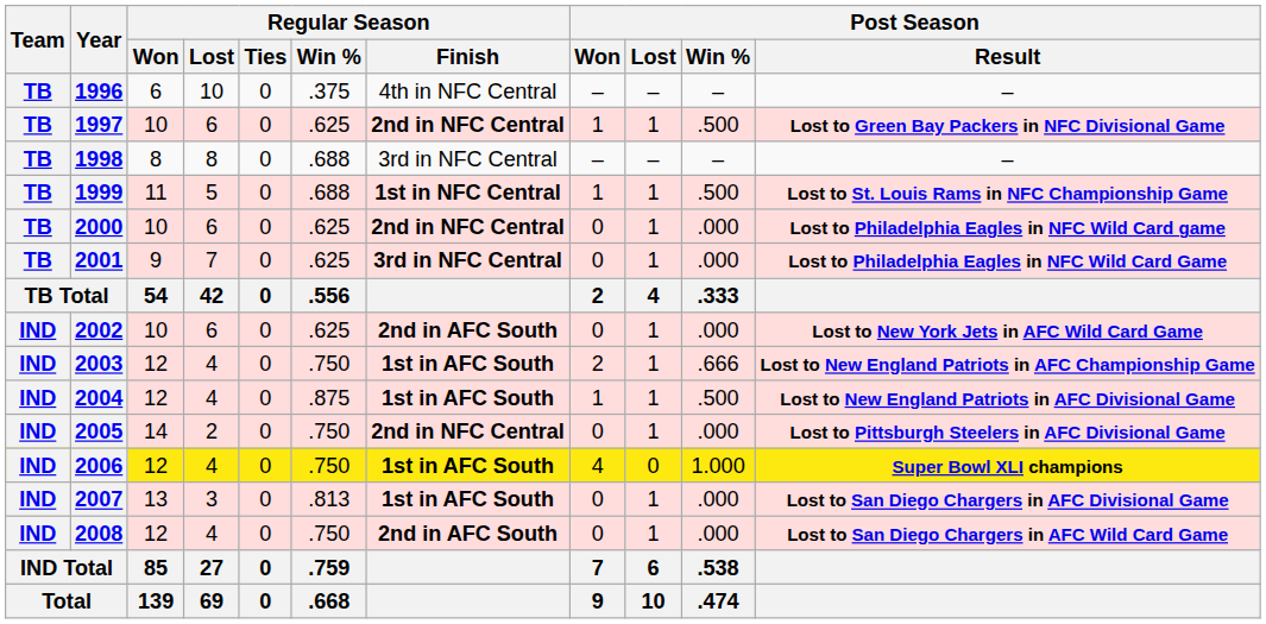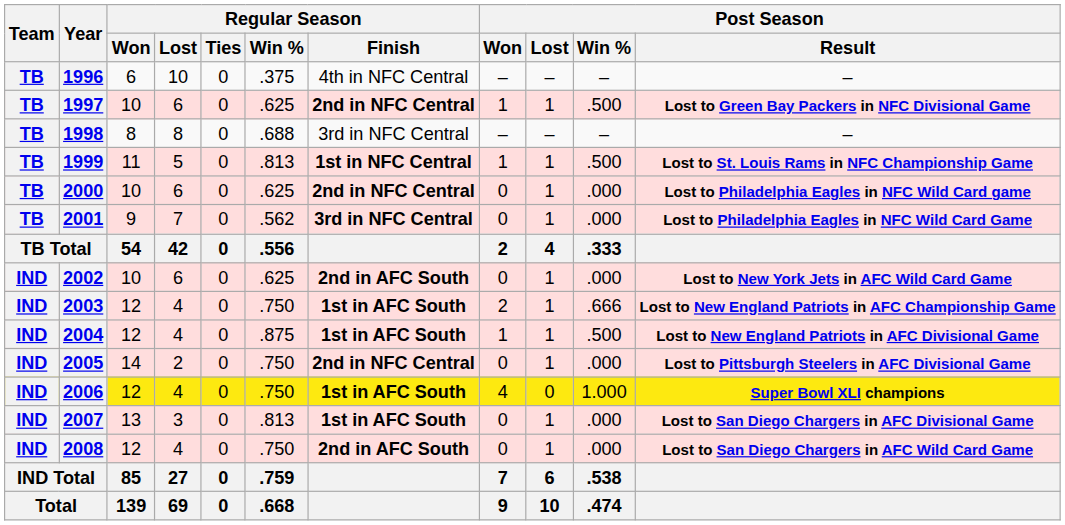 <table class="wikitable" style="font-size: 95%; text-align:center;">
 <tr>
 <th rowspan="2">Team</th>
 <th rowspan="2">Year</th>
 <th colspan="5">Regular Season</th>
 <th colspan="4">Post Season</th>
 </tr>
 <tr>
 <th>Won</th>
 <th>Lost</th>
 <th>Ties</th>
 <th>Win %</th>
 <th>Finish</th>
 <th>Won</th>
 <th>Lost</th>
 <th>Win %</th>
 <th>Result</th>
 </tr>
 <tr>
 <th><a href='#'>TB</a></th>
 <th><a href='#'>1996</a></th>
 <td>6</td>
 <td>10</td>
 <td>0</td>
 <td>.375</td>
 <td>4th in NFC Central</td>
 <td>–</td>
 <td>–</td>
 <td>–</td>
 <td>–</td>
 </tr>
 <tr ! style="background:#fdd;">
 <th><a href='#'>TB</a></th>
 <th><a href='#'>1997</a></th>
 <td>10</td>
 <td>6</td>
 <td>0</td>
 <td>.625</td>
 <td><strong>2nd in NFC Central</strong></td>
 <td>1</td>
 <td>1</td>
 <td>.500</td>
 <td><small><strong>Lost to <a href='#'>Green Bay Packers</a> in <a href='#'>NFC Divisional Game</a></strong></small></td>
 </tr>
 <tr>
 <th><a href='#'>TB</a></th>
 <th><a href='#'>1998</a></th>
 <td>8</td>
 <td>8</td>
 <td>0</td>
 <td>.688</td>
 <td>3rd in NFC Central</td>
 <td>–</td>
 <td>–</td>
 <td>–</td>
 <td>–</td>
 </tr>
 <tr ! style="background:#fdd;">
 <th><a href='#'>TB</a></th>
 <th><a href='#'>1999</a></th>
 <td>11</td>
 <td>5</td>
 <td>0</td>
-<td>.688</td>
+<td>.813</td>
 <td><strong>1st in NFC Central</strong></td>
 <td>1</td>
 <td>1</td>
 <td>.500</td>
 <td><small><strong>Lost to <a href='#'>St. Louis Rams</a> in <a href='#'>NFC Championship Game</a></strong></small></td>
 </tr>
 <tr ! style="background:#fdd;">
 <th><a href='#'>TB</a></th>
 <th><a href='#'>2000</a></th>
 <td>10</td>
 <td>6</td>
 <td>0</td>
 <td>.625</td>
 <td><strong>2nd in NFC Central</strong></td>
 <td>0</td>
 <td>1</td>
 <td>.000</td>
 <td><small><strong>Lost to <a href='#'>Philadelphia Eagles</a> in <a href='#'>NFC Wild Card game</a></strong></small></td>
 </tr>
 <tr ! style="background:#fdd;">
 <th><a href='#'>TB</a></th>
 <th><a href='#'>2001</a></th>
 <td>9</td>
 <td>7</td>
 <td>0</td>
-<td>.625</td>
+<td>.562</td>
 <td><strong>3rd in NFC Central</strong></td>
 <td>0</td>
 <td>1</td>
 <td>.000</td>
 <td><small><strong>Lost to <a href='#'>Philadelphia Eagles</a> in <a href='#'>NFC Wild Card Game</a></strong></small></td>
 </tr>
 <tr>
 <th colspan="2">TB Total</th>
 <th>54</th>
 <th>42</th>
 <th>0</th>
 <th>.556</th>
 <th></th>
 <th>2</th>
 <th>4</th>
 <th>.333</th>
 <th></th>
 </tr>
 <tr ! style="background:#fdd;">
 <th><a href='#'>IND</a></th>
 <th><a href='#'>2002</a></th>
 <td>10</td>
 <td>6</td>
 <td>0</td>
 <td>.625</td>
 <td><strong>2nd in AFC South</strong></td>
 <td>0</td>
 <td>1</td>
 <td>.000</td>
 <td><small><strong>Lost to <a href='#'>New York Jets</a> in <a href='#'>AFC Wild Card Game</a></strong></small></td>
 </tr>
 <tr ! style="background:#fdd;">
 <th><a href='#'>IND</a></th>
 <th><a href='#'>2003</a></th>
 <td>12</td>
 <td>4</td>
 <td>0</td>
 <td>.750</td>
 <td><strong>1st in AFC South</strong></td>
 <td>2</td>
 <td>1</td>
 <td>.666</td>
 <td><small><strong>Lost to <a href='#'>New England Patriots</a> in <a href='#'>AFC Championship Game</a></strong></small></td>
 </tr>
 <tr ! style="background:#fdd;">
 <th><a href='#'>IND</a></th>
 <th><a href='#'>2004</a></th>
 <td>12</td>
 <td>4</td>
 <td>0</td>
 <td>.875</td>
 <td><strong>1st in AFC South</strong></td>
 <td>1</td>
 <td>1</td>
 <td>.500</td>
 <td><small><strong>Lost to <a href='#'>New England Patriots</a> in <a href='#'>AFC Divisional Game</a></strong></small></td>
 </tr>
 <tr ! style="background:#fdd;">
 <th><a href='#'>IND</a></th>
 <th><a href='#'>2005</a></th>
 <td>14</td>
 <td>2</td>
 <td>0</td>
 <td>.750</td>
 <td><strong>2nd in NFC Central</strong></td>
 <td>0</td>
 <td>1</td>
 <td>.000</td>
 <td><small><strong>Lost to <a href='#'>Pittsburgh Steelers</a> in <a href='#'>AFC Divisional Game</a></strong></small></td>
 </tr>
 <tr ! style="background:#FDE910;">
 <th><a href='#'>IND</a></th>
 <th><a href='#'>2006</a></th>
 <td>12</td>
 <td>4</td>
 <td>0</td>
 <td>.750</td>
 <td><strong>1st in AFC South</strong></td>
 <td>4</td>
 <td>0</td>
 <td>1.000</td>
 <td><small><strong><a href='#'>Super Bowl XLI</a> champions</strong></small></td>
 </tr>
 <tr ! style="background:#fdd;">
 <th><a href='#'>IND</a></th>
 <th><a href='#'>2007</a></th>
 <td>13</td>
 <td>3</td>
 <td>0</td>
 <td>.813</td>
 <td><strong>1st in AFC South</strong></td>
 <td>0</td>
 <td>1</td>
 <td>.000</td>
 <td><small><strong>Lost to <a href='#'>San Diego Chargers</a> in <a href='#'>AFC Divisional Game</a></strong></small></td>
 </tr>
 <tr ! style="background:#fdd;">
 <th><a href='#'>IND</a></th>
 <th><a href='#'>2008</a></th>
 <td>12</td>
 <td>4</td>
 <td>0</td>
 <td>.750</td>
 <td><strong>2nd in AFC South</strong></td>
 <td>0</td>
 <td>1</td>
 <td>.000</td>
 <td><small><strong>Lost to <a href='#'>San Diego Chargers</a> in <a href='#'>AFC Wild Card Game</a></strong></small></td>
 </tr>
 <tr>
 <th colspan="2">IND Total</th>
 <th>85</th>
 <th>27</th>
 <th>0</th>
 <th>.759</th>
 <th></th>
 <th>7</th>
 <th>6</th>
 <th>.538</th>
 <th></th>
 </tr>
 <tr>
 <th colspan="2">Total</th>
 <th>139</th>
 <th>69</th>
 <th>0</th>
 <th>.668</th>
 <th></th>
 <th>9</th>
 <th>10</th>
 <th>.474</th>
 <th></th>
 </tr>
 </table>
